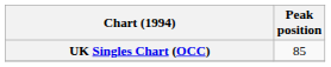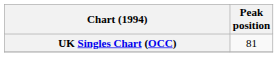 <table class="wikitable plainrowheaders sortable" style="text-align:center;">
 <tr>
 <th scope="col" style="width:20em;">Chart (1994)</th>
 <th scope="col">Peak<br>position</th>
 </tr>
 <tr>
 <th scope="row">UK <a href='#'>Singles Chart</a> (<a href='#'>OCC</a>)</th>
-<td style="text-align:center;">85</td>
+<td style="text-align:center;">81</td>
 </tr>
 <tr>
 </tr>
 </table>
